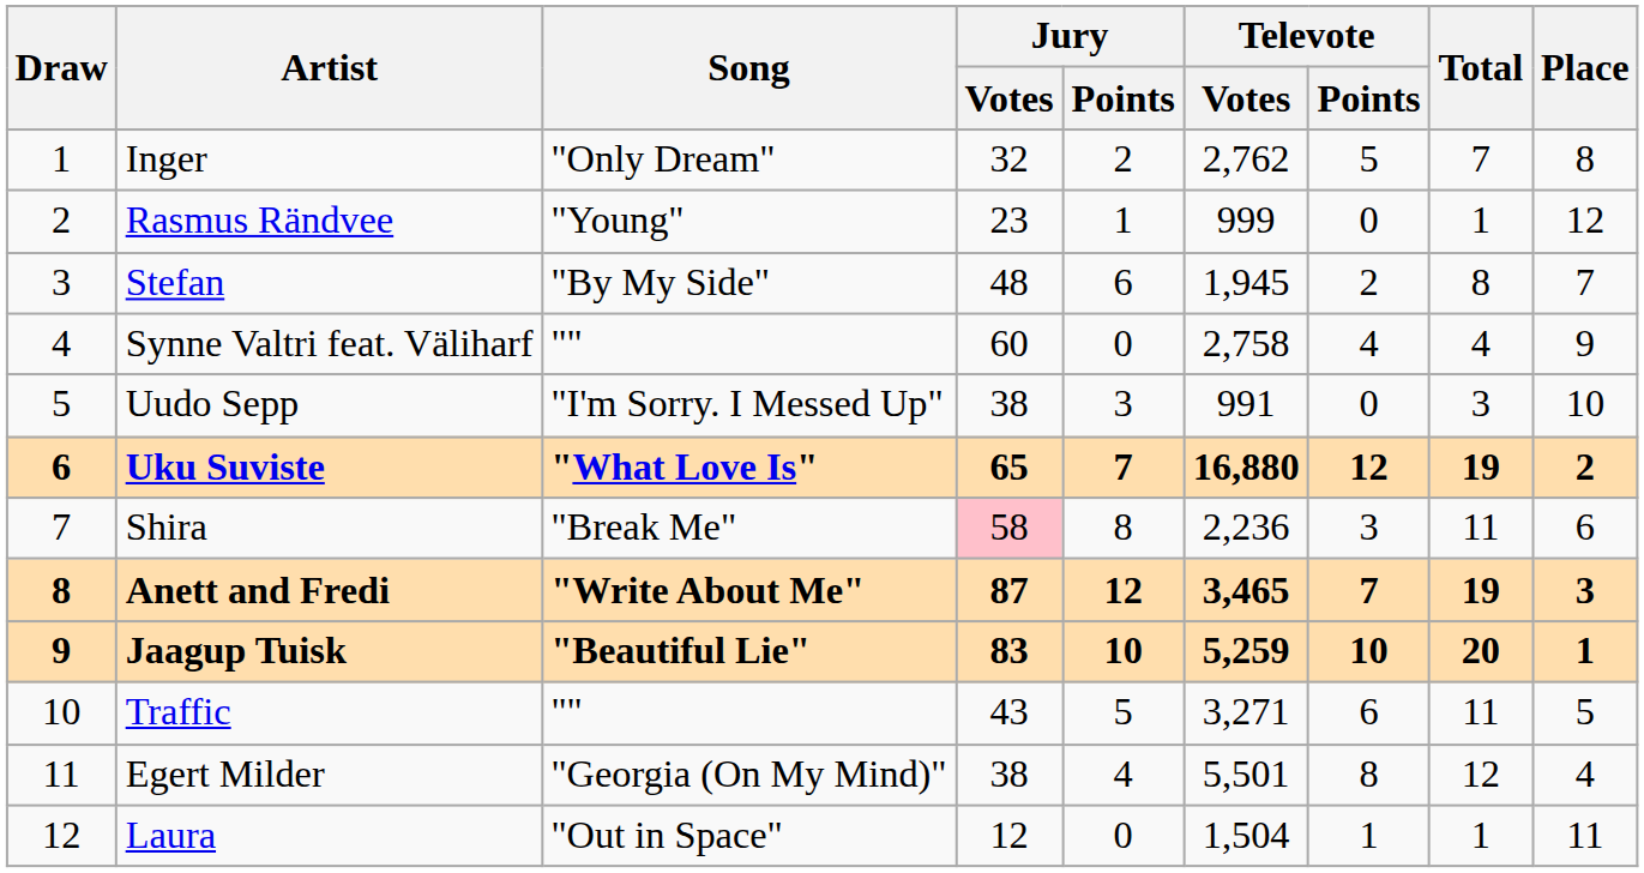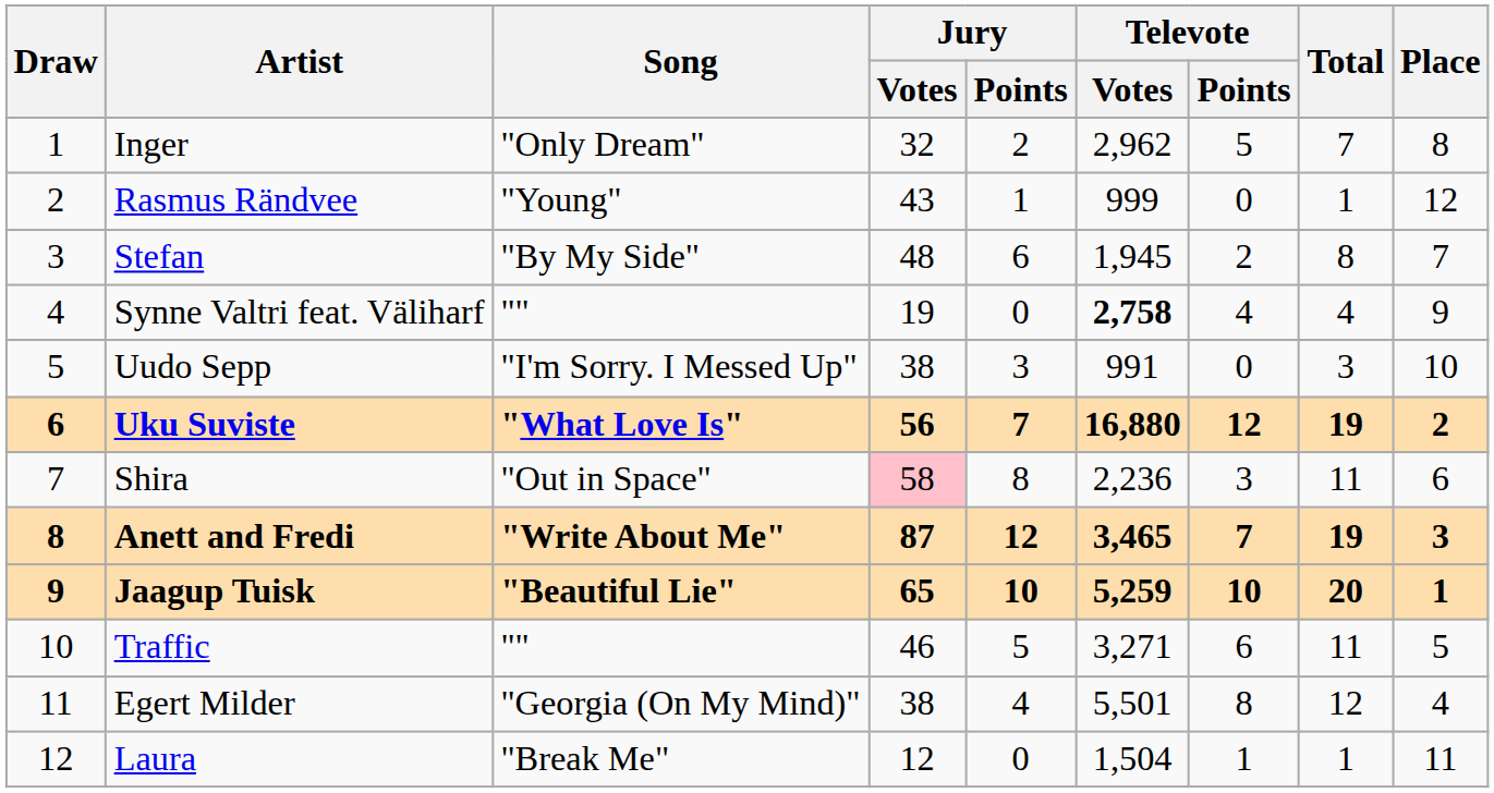 <table class="sortable wikitable" style="margin: 1em auto 1em auto; text-align:center;">
 <tr>
 <th rowspan="2">Draw</th>
 <th rowspan="2">Artist</th>
 <th rowspan="2">Song</th>
 <th colspan="2">Jury</th>
 <th colspan="2">Televote</th>
 <th rowspan="2">Total</th>
 <th rowspan="2">Place</th>
 </tr>
 <tr>
 <th>Votes</th>
 <th>Points</th>
 <th>Votes</th>
 <th>Points</th>
 </tr>
 <tr>
 <td>1</td>
 <td align="left">Inger</td>
 <td align="left">"Only Dream"</td>
 <td>32</td>
 <td>2</td>
-<td>2,762</td>
+<td>2,962</td>
 <td>5</td>
 <td>7</td>
 <td>8</td>
 </tr>
 <tr>
 <td>2</td>
 <td align="left"><a href='#'>Rasmus Rändvee</a></td>
 <td align="left">"Young"</td>
-<td>23</td>
+<td>43</td>
 <td>1</td>
 <td>999</td>
 <td>0</td>
 <td>1</td>
 <td>12</td>
 </tr>
 <tr>
 <td>3</td>
 <td align="left"><a href='#'>Stefan</a></td>
 <td align="left">"By My Side"</td>
 <td>48</td>
 <td>6</td>
 <td>1,945</td>
 <td>2</td>
 <td>8</td>
 <td>7</td>
 </tr>
 <tr>
 <td>4</td>
 <td align="left">Synne Valtri feat. Väliharf</td>
 <td align="left">""</td>
-<td>60</td>
+<td>19</td>
 <td>0</td>
-<td>2,758</td>
+<td><strong>2,758</strong></td>
 <td>4</td>
 <td>4</td>
 <td>9</td>
 </tr>
 <tr>
 <td>5</td>
 <td align="left">Uudo Sepp</td>
 <td align="left">"I'm Sorry. I Messed Up"</td>
 <td>38</td>
 <td>3</td>
 <td>991</td>
 <td>0</td>
 <td>3</td>
 <td>10</td>
 </tr>
 <tr style="font-weight:bold; background:navajowhite;">
 <td>6</td>
 <td align="left"><a href='#'>Uku Suviste</a></td>
 <td align="left">"<a href='#'>What Love Is</a>"</td>
-<td>65</td>
+<td>56</td>
 <td>7</td>
 <td>16,880</td>
 <td>12</td>
 <td>19</td>
 <td>2</td>
 </tr>
 <tr>
 <td>7</td>
 <td align="left">Shira</td>
-<td align="left">"Break Me"</td>
+<td align="left">"Out in Space"</td>
 <td style="background: pink;">58</td>
 <td>8</td>
 <td>2,236</td>
 <td>3</td>
 <td>11</td>
 <td>6</td>
 </tr>
 <tr style="font-weight:bold; background:navajowhite;">
 <td>8</td>
 <td align="left">Anett and Fredi</td>
 <td align="left">"Write About Me"</td>
 <td>87</td>
 <td>12</td>
 <td>3,465</td>
 <td>7</td>
 <td>19</td>
 <td>3</td>
 </tr>
 <tr style="font-weight:bold; background:navajowhite;">
 <td>9</td>
 <td align="left">Jaagup Tuisk</td>
 <td align="left">"Beautiful Lie"</td>
-<td>83</td>
+<td>65</td>
 <td>10</td>
 <td>5,259</td>
 <td>10</td>
 <td>20</td>
 <td>1</td>
 </tr>
 <tr>
 <td>10</td>
 <td align="left"><a href='#'>Traffic</a></td>
 <td align="left">""</td>
-<td>43</td>
+<td>46</td>
 <td>5</td>
 <td>3,271</td>
 <td>6</td>
 <td>11</td>
 <td>5</td>
 </tr>
 <tr>
 <td>11</td>
 <td align="left">Egert Milder</td>
 <td align="left">"Georgia (On My Mind)"</td>
 <td>38</td>
 <td>4</td>
 <td>5,501</td>
 <td>8</td>
 <td>12</td>
 <td>4</td>
 </tr>
 <tr>
 <td>12</td>
 <td align="left"><a href='#'>Laura</a></td>
-<td align="left">"Out in Space"</td>
+<td align="left">"Break Me"</td>
 <td>12</td>
 <td>0</td>
 <td>1,504</td>
 <td>1</td>
 <td>1</td>
 <td>11</td>
 </tr>
 </table>
